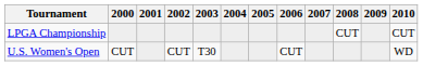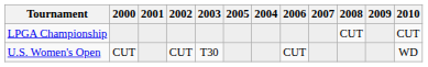 <table class="wikitable" style="font-size:95%;">
 <tr>
 <th>Tournament</th>
 <th>2000</th>
 <th>2001</th>
 <th>2002</th>
 <th>2003</th>
+<th>2005</th>
 <th>2004</th>
-<th>2005</th>
 <th>2006</th>
 <th>2007</th>
 <th>2008</th>
 <th>2009</th>
 <th>2010</th>
 </tr>
 <tr>
 <td><a href='#'>LPGA Championship</a></td>
 <td style="background:#eeeeee;"></td>
 <td style="background:#eeeeee;"></td>
 <td style="background:#eeeeee;"></td>
 <td style="background:#eeeeee;"></td>
 <td style="background:#eeeeee;"></td>
 <td style="background:#eeeeee;"></td>
 <td style="background:#eeeeee;"></td>
 <td style="background:#eeeeee;"></td>
 <td align=center>CUT</td>
 <td style="background:#eeeeee;"></td>
 <td align=center>CUT</td>
 </tr>
 <tr>
 <td><a href='#'>U.S. Women's Open</a></td>
 <td align=center>CUT</td>
 <td style="background:#eeeeee;"></td>
 <td align=center>CUT</td>
 <td align=center>T30</td>
 <td style="background:#eeeeee;"></td>
 <td style="background:#eeeeee;"></td>
 <td align=center>CUT</td>
 <td style="background:#eeeeee;"></td>
 <td style="background:#eeeeee;"></td>
 <td style="background:#eeeeee;"></td>
 <td align=center>WD</td>
 </tr>
 </table>
